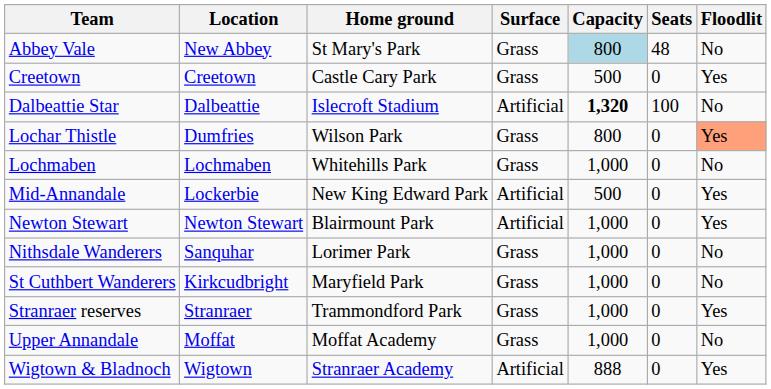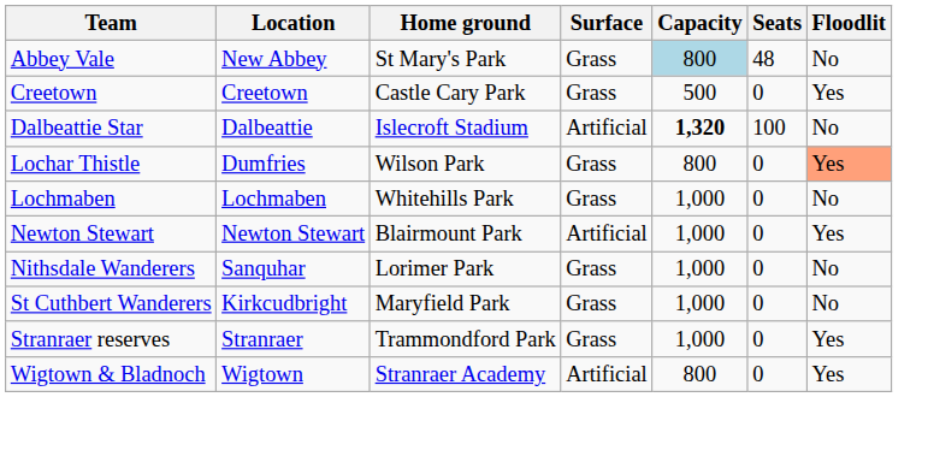 <table class="wikitable sortable">
 <tr>
 <th>Team</th>
 <th>Location</th>
 <th>Home ground</th>
 <th>Surface</th>
 <th>Capacity</th>
 <th>Seats</th>
 <th>Floodlit</th>
 </tr>
 <tr>
 <td><a href='#'>Abbey Vale</a></td>
 <td><a href='#'>New Abbey</a></td>
 <td>St Mary's Park</td>
 <td>Grass</td>
 <td align="center" style="background: lightblue;">800</td>
 <td>48</td>
 <td>No</td>
 </tr>
 <tr>
 <td><a href='#'>Creetown</a></td>
 <td><a href='#'>Creetown</a></td>
 <td>Castle Cary Park</td>
 <td>Grass</td>
 <td align="center">500</td>
 <td>0</td>
 <td>Yes</td>
 </tr>
 <tr>
 <td><a href='#'>Dalbeattie Star</a></td>
 <td><a href='#'>Dalbeattie</a></td>
 <td><a href='#'>Islecroft Stadium</a></td>
 <td>Artificial</td>
 <td align="center"><strong>1,320</strong></td>
 <td>100</td>
 <td>No</td>
 </tr>
 <tr>
 <td><a href='#'>Lochar Thistle</a></td>
 <td><a href='#'>Dumfries</a></td>
 <td>Wilson Park</td>
 <td>Grass</td>
 <td align="center">800</td>
 <td>0</td>
 <td style="background: lightsalmon;">Yes</td>
 </tr>
 <tr>
 <td><a href='#'>Lochmaben</a></td>
 <td><a href='#'>Lochmaben</a></td>
 <td>Whitehills Park</td>
 <td>Grass</td>
 <td align="center">1,000</td>
 <td>0</td>
 <td>No</td>
 </tr>
 <tr>
-<td><a href='#'>Mid-Annandale</a></td>
-<td><a href='#'>Lockerbie</a></td>
-<td>New King Edward Park</td>
-<td>Artificial</td>
-<td align="center">500</td>
-<td>0</td>
-<td>Yes</td>
-</tr>
-<tr>
 <td><a href='#'>Newton Stewart</a></td>
 <td><a href='#'>Newton Stewart</a></td>
 <td>Blairmount Park</td>
 <td>Artificial</td>
 <td align="center">1,000</td>
 <td>0</td>
 <td>Yes</td>
 </tr>
 <tr>
 <td><a href='#'>Nithsdale Wanderers</a></td>
 <td><a href='#'>Sanquhar</a></td>
 <td>Lorimer Park</td>
 <td>Grass</td>
 <td align="center">1,000</td>
 <td>0</td>
 <td>No</td>
 </tr>
 <tr>
 <td><a href='#'>St Cuthbert Wanderers</a></td>
 <td><a href='#'>Kirkcudbright</a></td>
 <td>Maryfield Park</td>
 <td>Grass</td>
 <td align="center">1,000</td>
 <td>0</td>
 <td>No</td>
 </tr>
 <tr>
 <td><a href='#'>Stranraer</a> reserves</td>
 <td><a href='#'>Stranraer</a></td>
 <td>Trammondford Park</td>
 <td>Grass</td>
 <td align="center">1,000</td>
 <td>0</td>
 <td>Yes</td>
 </tr>
 <tr>
-<td><a href='#'>Upper Annandale</a></td>
-<td><a href='#'>Moffat</a></td>
-<td>Moffat Academy</td>
-<td>Grass</td>
-<td align="center">1,000</td>
-<td>0</td>
-<td>No</td>
-</tr>
-<tr>
 <td><a href='#'>Wigtown & Bladnoch</a></td>
 <td><a href='#'>Wigtown</a></td>
 <td><a href='#'>Stranraer Academy</a></td>
 <td>Artificial</td>
-<td align="center">888</td>
+<td align="center">800</td>
 <td>0</td>
 <td>Yes</td>
 </tr>
 </table>
